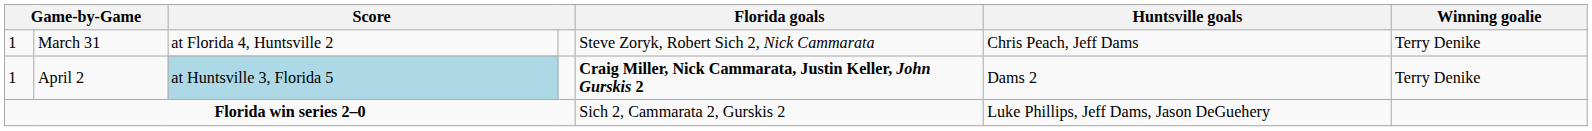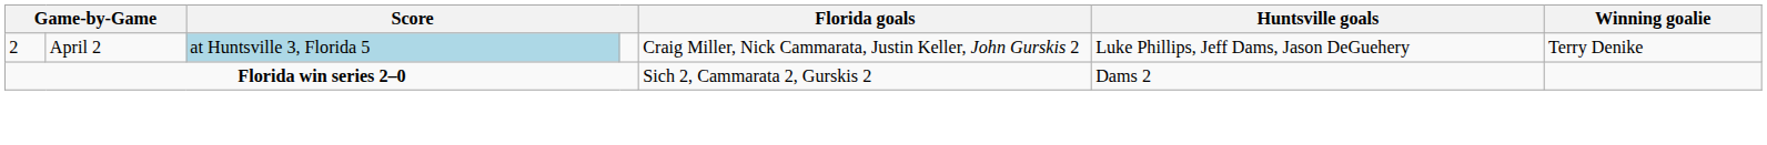 <table class="wikitable">
 <tr>
 <th width=10% colspan=2>Game-by-Game</th>
 <th width=25% colspan=2>Score</th>
 <th width=25%>Florida goals</th>
 <th width=25%>Huntsville goals</th>
 <th width=12%>Winning goalie</th>
 </tr>
 <tr>
-<td>1</td>
-<td>March 31</td>
-<td>at Florida 4, Huntsville 2</td>
-<td></td>
-<td>Steve Zoryk, Robert Sich 2, <em>Nick Cammarata</em></td>
-<td>Chris Peach, Jeff Dams</td>
-<td>Terry Denike</td>
-</tr>
-<tr>
-<td>1</td>
+<td>2</td>
 <td>April 2</td>
 <td style="background: lightblue;">at Huntsville 3, Florida 5</td>
 <td></td>
-<td><strong>Craig Miller, Nick Cammarata, Justin Keller, <em>John Gurskis</em> 2</strong></td>
-<td>Dams 2</td>
+<td>Craig Miller, Nick Cammarata, Justin Keller, <em>John Gurskis</em> 2</td>
+<td>Luke Phillips, Jeff Dams, Jason DeGuehery</td>
 <td>Terry Denike</td>
 </tr>
 <tr>
 <td colspan=4 align="center"><strong>Florida win series 2–0</strong></td>
 <td>Sich 2, Cammarata 2, Gurskis 2</td>
-<td>Luke Phillips, Jeff Dams, Jason DeGuehery</td>
+<td>Dams 2</td>
 </tr>
 </table>
